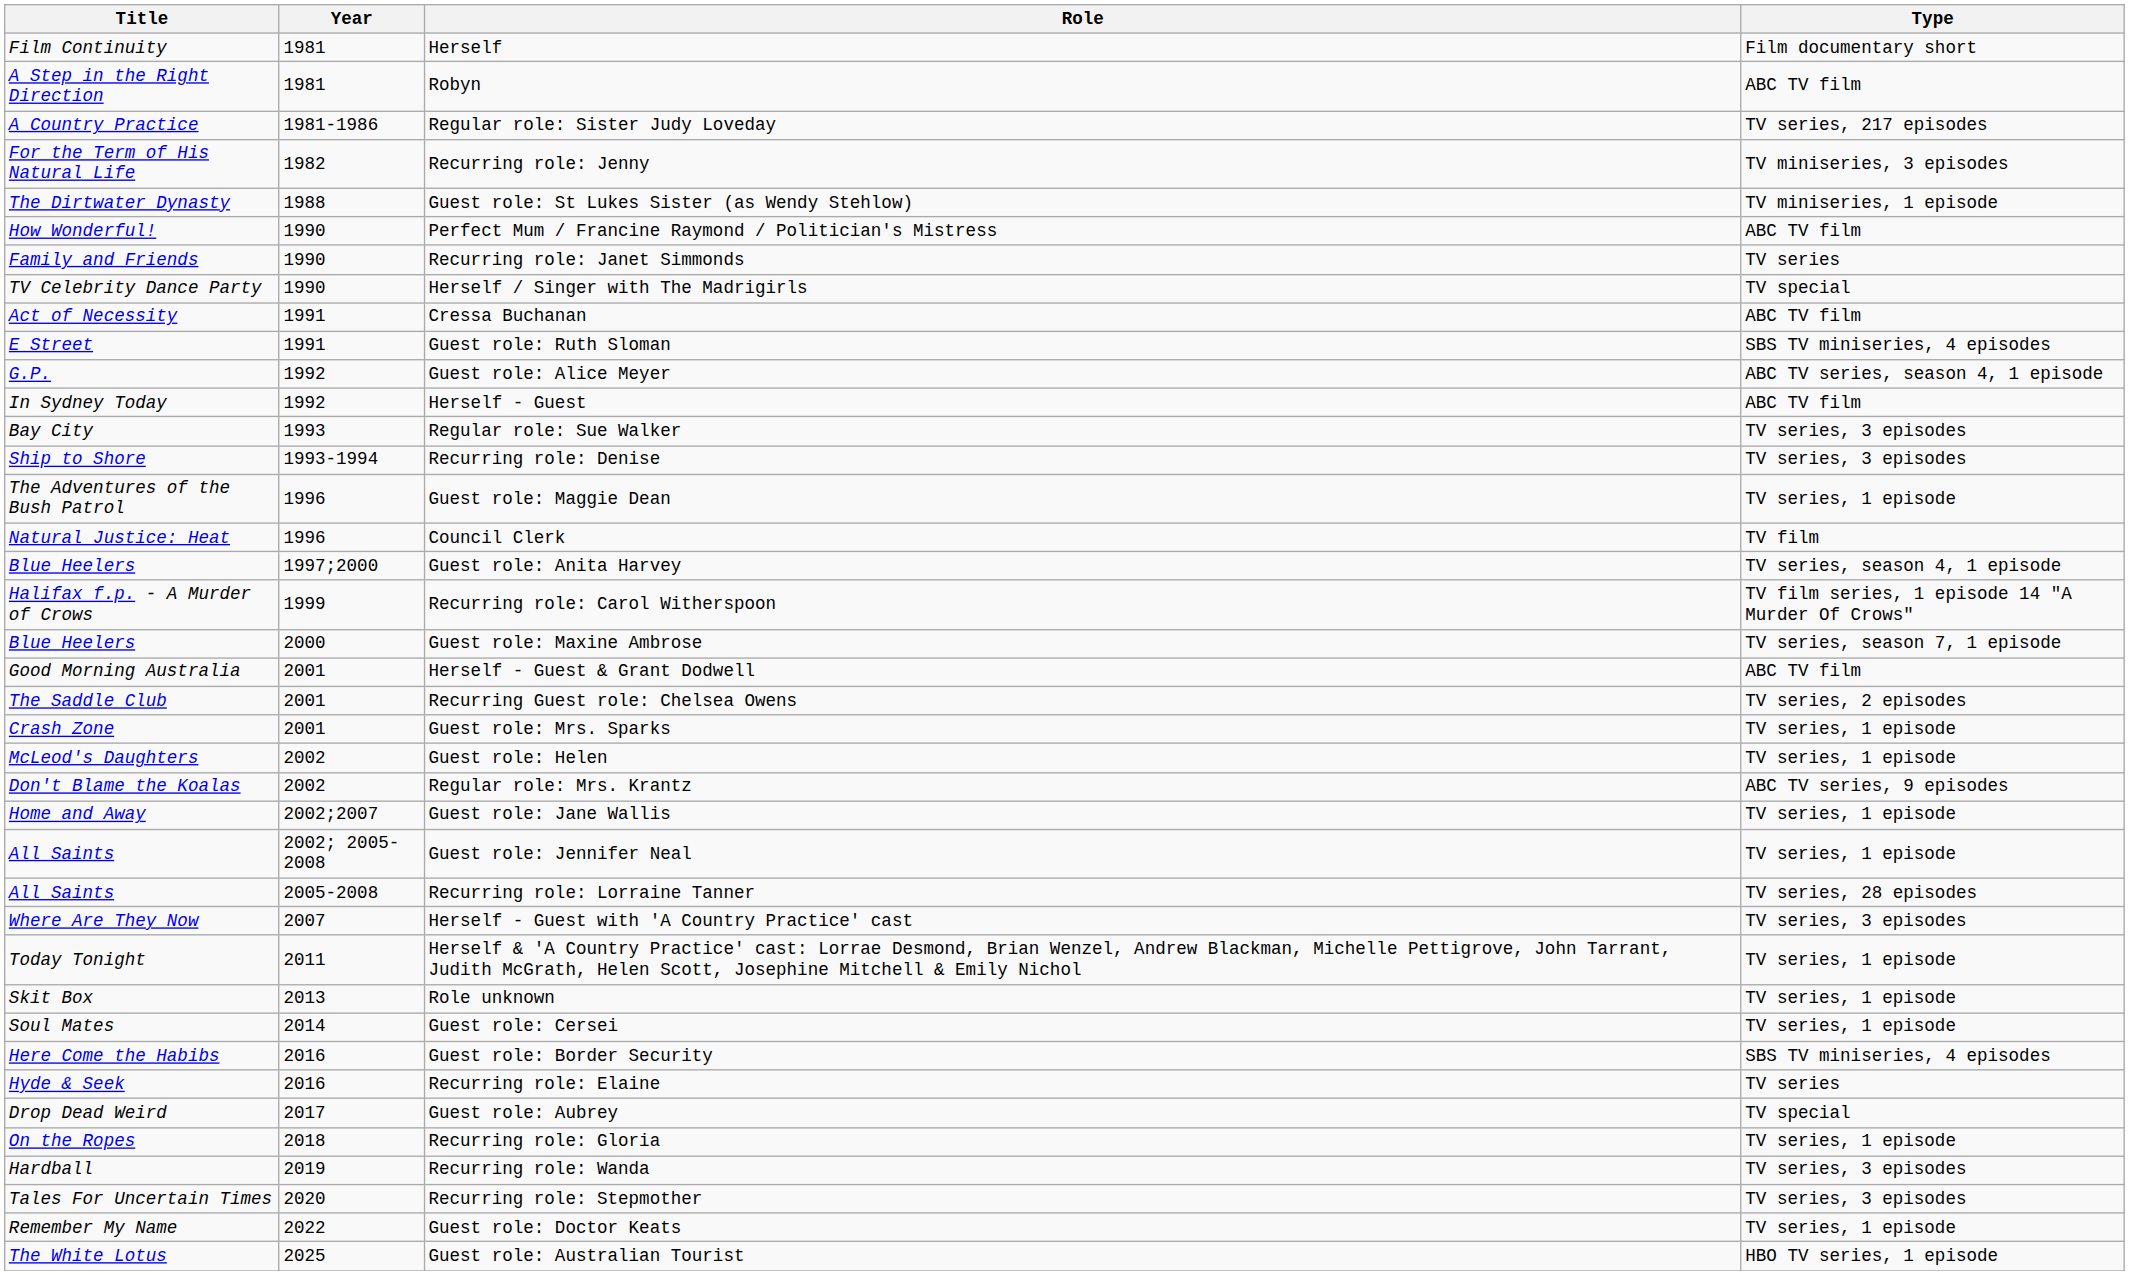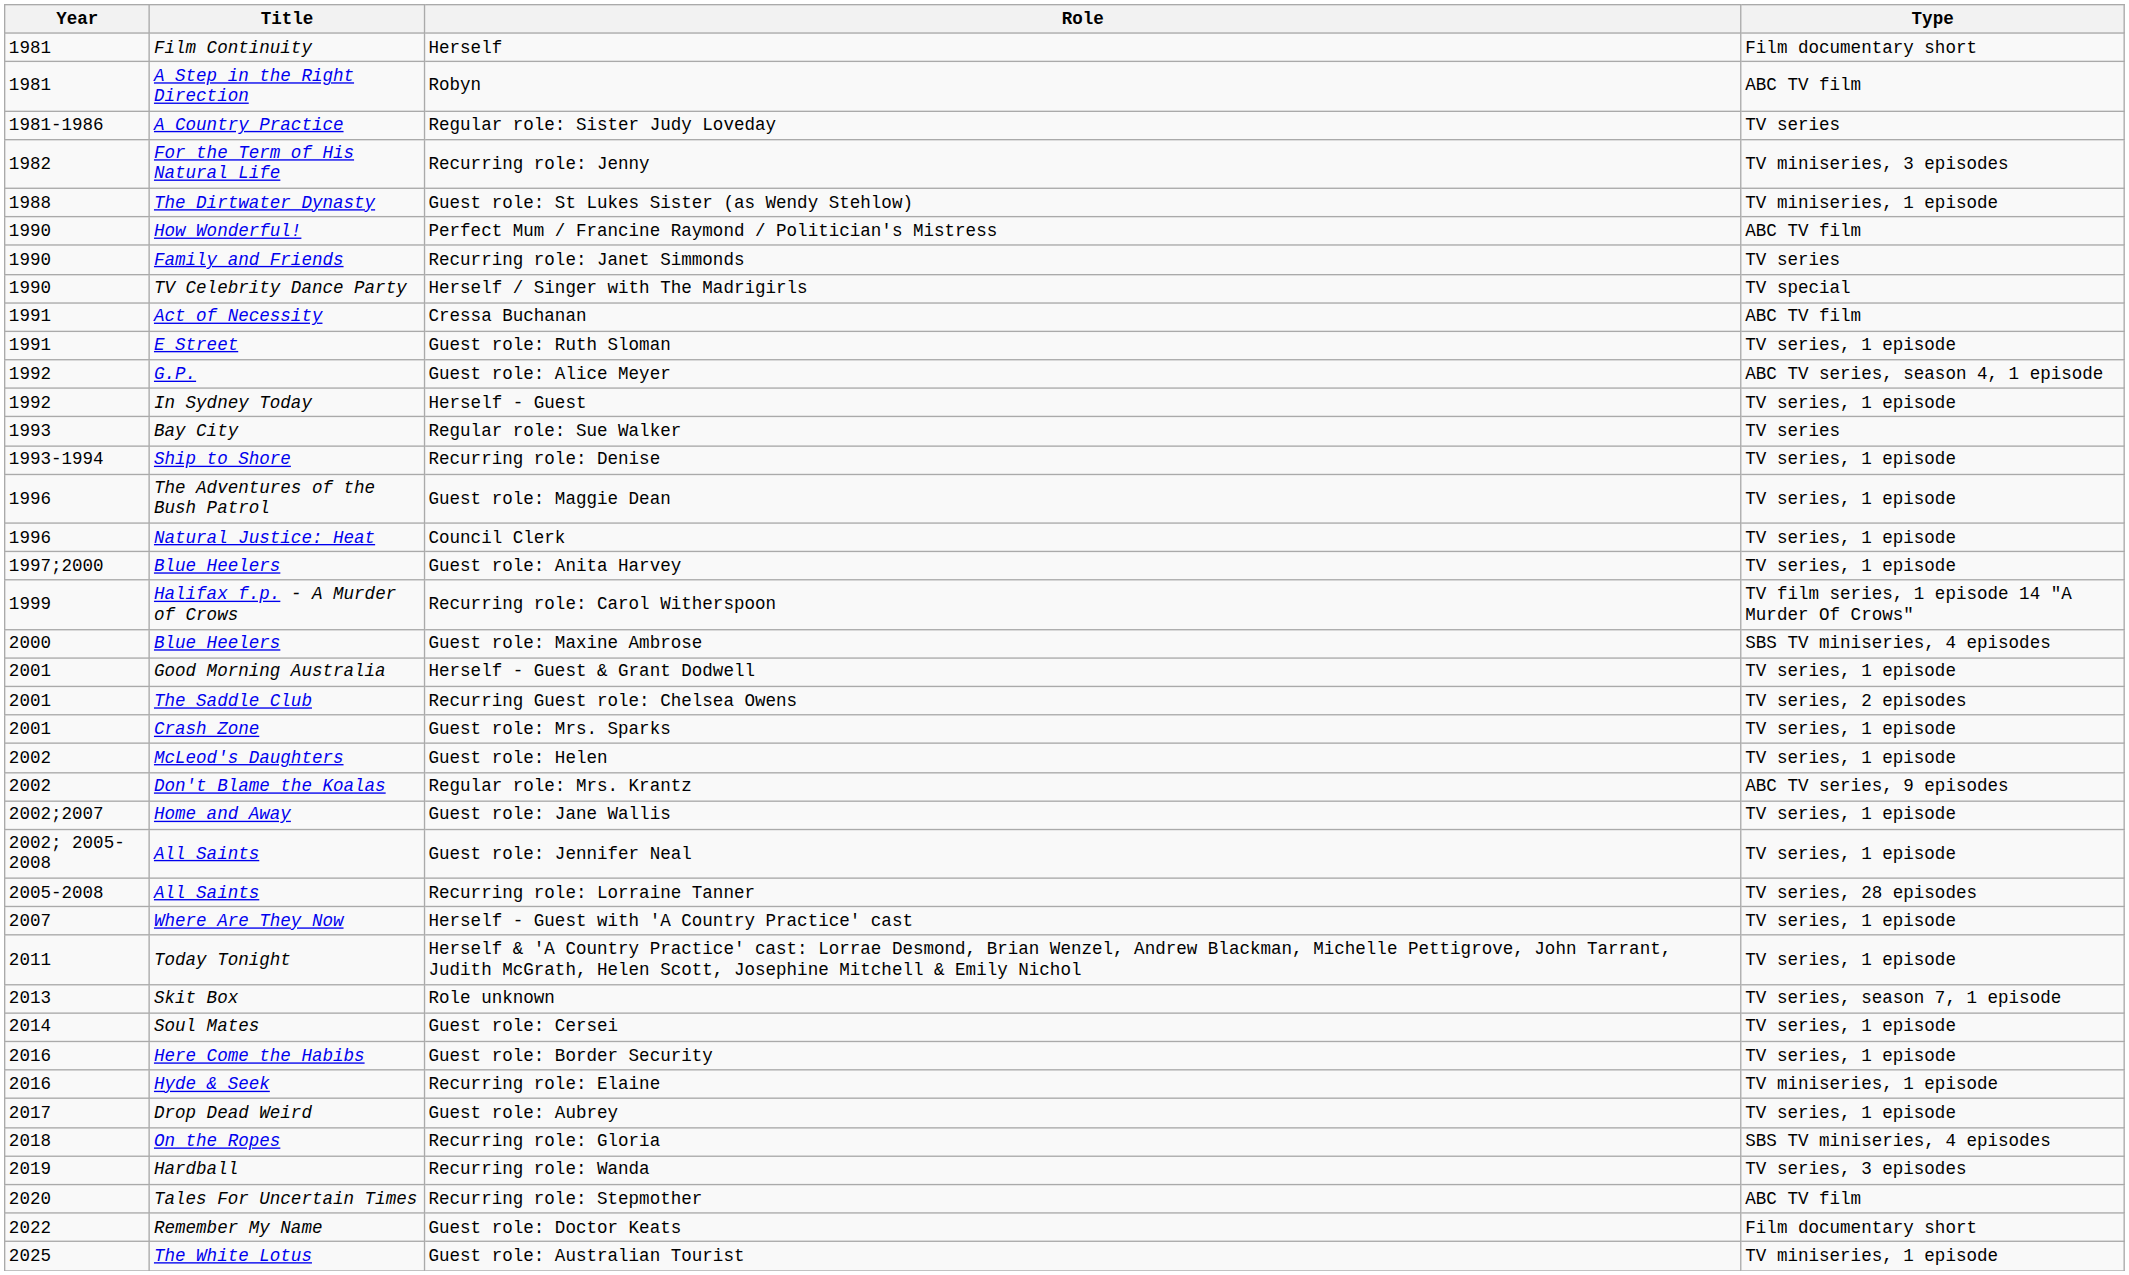 <table class="wikitable sortable">
 <tr>
+<th>Year</th>
 <th>Title</th>
-<th>Year</th>
 <th>Role</th>
 <th class="unsortable">Type</th>
 </tr>
 <tr>
+<td>1981</td>
 <td><em>Film Continuity</em></td>
-<td>1981</td>
 <td>Herself</td>
 <td>Film documentary short</td>
 </tr>
 <tr>
+<td>1981</td>
 <td><em><a href='#'>A Step in the Right Direction</a></em></td>
-<td>1981</td>
 <td>Robyn</td>
 <td>ABC TV film</td>
 </tr>
 <tr>
+<td>1981-1986</td>
 <td><em><a href='#'>A Country Practice</a></em></td>
-<td>1981-1986</td>
 <td>Regular role: Sister Judy Loveday</td>
-<td>TV series, 217 episodes</td>
+<td>TV series</td>
 </tr>
 <tr>
+<td>1982</td>
 <td><em><a href='#'>For the Term of His Natural Life</a></em></td>
-<td>1982</td>
 <td>Recurring role: Jenny</td>
 <td>TV miniseries, 3 episodes</td>
 </tr>
 <tr>
+<td>1988</td>
 <td><em><a href='#'>The Dirtwater Dynasty</a></em></td>
-<td>1988</td>
 <td>Guest role: St Lukes Sister (as Wendy Stehlow)</td>
 <td>TV miniseries, 1 episode</td>
 </tr>
 <tr>
+<td>1990</td>
 <td><em><a href='#'>How Wonderful!</a></em></td>
-<td>1990</td>
 <td>Perfect Mum / Francine Raymond / Politician's Mistress</td>
 <td>ABC TV film</td>
 </tr>
 <tr>
+<td>1990</td>
 <td><em><a href='#'>Family and Friends</a></em></td>
-<td>1990</td>
 <td>Recurring role: Janet Simmonds</td>
 <td>TV series</td>
 </tr>
 <tr>
+<td>1990</td>
 <td><em>TV Celebrity Dance Party</em></td>
-<td>1990</td>
 <td>Herself / Singer with The Madrigirls</td>
 <td>TV special</td>
 </tr>
 <tr>
+<td>1991</td>
 <td><em><a href='#'>Act of Necessity</a></em></td>
-<td>1991</td>
 <td>Cressa Buchanan</td>
 <td>ABC TV film</td>
 </tr>
 <tr>
+<td>1991</td>
 <td><em><a href='#'>E Street</a></em></td>
-<td>1991</td>
 <td>Guest role: Ruth Sloman</td>
-<td>SBS TV miniseries, 4 episodes</td>
+<td>TV series, 1 episode</td>
 </tr>
 <tr>
+<td>1992</td>
 <td><em><a href='#'>G.P.</a></em></td>
-<td>1992</td>
 <td>Guest role: Alice Meyer</td>
 <td>ABC TV series, season 4, 1 episode</td>
 </tr>
 <tr>
+<td>1992</td>
 <td><em>In Sydney Today</em></td>
-<td>1992</td>
 <td>Herself - Guest</td>
-<td>ABC TV film</td>
+<td>TV series, 1 episode</td>
 </tr>
 <tr>
+<td>1993</td>
 <td><em>Bay City</em></td>
-<td>1993</td>
 <td>Regular role: Sue Walker</td>
-<td>TV series, 3 episodes</td>
+<td>TV series</td>
 </tr>
 <tr>
+<td>1993-1994</td>
 <td><em><a href='#'>Ship to Shore</a></em></td>
-<td>1993-1994</td>
 <td>Recurring role: Denise</td>
-<td>TV series, 3 episodes</td>
+<td>TV series, 1 episode</td>
 </tr>
 <tr>
+<td>1996</td>
 <td><em>The Adventures of the Bush Patrol</em></td>
-<td>1996</td>
 <td>Guest role: Maggie Dean</td>
 <td>TV series, 1 episode</td>
 </tr>
 <tr>
+<td>1996</td>
 <td><em><a href='#'>Natural Justice: Heat</a></em></td>
-<td>1996</td>
 <td>Council Clerk</td>
-<td>TV film</td>
+<td>TV series, 1 episode</td>
 </tr>
 <tr>
+<td>1997;2000</td>
 <td><em><a href='#'>Blue Heelers</a></em></td>
-<td>1997;2000</td>
 <td>Guest role: Anita Harvey</td>
-<td>TV series, season 4, 1 episode</td>
+<td>TV series, 1 episode</td>
 </tr>
 <tr>
+<td>1999</td>
 <td><em><a href='#'>Halifax f.p.</a> - A Murder of Crows</em></td>
-<td>1999</td>
 <td>Recurring role: Carol Witherspoon</td>
 <td>TV film series, 1 episode 14 "A Murder Of Crows"</td>
 </tr>
 <tr>
+<td>2000</td>
 <td><em><a href='#'>Blue Heelers</a></em></td>
-<td>2000</td>
 <td>Guest role: Maxine Ambrose</td>
-<td>TV series, season 7, 1 episode</td>
+<td>SBS TV miniseries, 4 episodes</td>
 </tr>
 <tr>
+<td>2001</td>
 <td><em>Good Morning Australia</em></td>
-<td>2001</td>
 <td>Herself - Guest & Grant Dodwell</td>
-<td>ABC TV film</td>
+<td>TV series, 1 episode</td>
 </tr>
 <tr>
+<td>2001</td>
 <td><em><a href='#'>The Saddle Club</a></em></td>
-<td>2001</td>
 <td>Recurring Guest role: Chelsea Owens</td>
 <td>TV series, 2 episodes</td>
 </tr>
 <tr>
+<td>2001</td>
 <td><em><a href='#'>Crash Zone</a></em></td>
-<td>2001</td>
 <td>Guest role: Mrs. Sparks</td>
 <td>TV series, 1 episode</td>
 </tr>
 <tr>
+<td>2002</td>
 <td><em><a href='#'>McLeod's Daughters</a></em></td>
-<td>2002</td>
 <td>Guest role: Helen</td>
 <td>TV series, 1 episode</td>
 </tr>
 <tr>
+<td>2002</td>
 <td><em><a href='#'>Don't Blame the Koalas</a></em></td>
-<td>2002</td>
 <td>Regular role: Mrs. Krantz</td>
 <td>ABC TV series, 9 episodes</td>
 </tr>
 <tr>
+<td>2002;2007</td>
 <td><em><a href='#'>Home and Away</a></em></td>
-<td>2002;2007</td>
 <td>Guest role: Jane Wallis</td>
 <td>TV series, 1 episode</td>
 </tr>
 <tr>
+<td>2002; 2005-2008</td>
 <td><em><a href='#'>All Saints</a></em></td>
-<td>2002; 2005-2008</td>
 <td>Guest role: Jennifer Neal</td>
 <td>TV series, 1 episode</td>
 </tr>
 <tr>
+<td>2005-2008</td>
 <td><em><a href='#'>All Saints</a></em></td>
-<td>2005-2008</td>
 <td>Recurring role: Lorraine Tanner</td>
 <td>TV series, 28 episodes</td>
 </tr>
 <tr>
+<td>2007</td>
 <td><em><a href='#'>Where Are They Now</a></em></td>
-<td>2007</td>
 <td>Herself - Guest with 'A Country Practice' cast</td>
-<td>TV series, 3 episodes</td>
+<td>TV series, 1 episode</td>
 </tr>
 <tr>
+<td>2011</td>
 <td><em>Today Tonight</em></td>
-<td>2011</td>
 <td>Herself & 'A Country Practice' cast: Lorrae Desmond, Brian Wenzel, Andrew Blackman, Michelle Pettigrove, John Tarrant, Judith McGrath, Helen Scott, Josephine Mitchell & Emily Nichol</td>
 <td>TV series, 1 episode</td>
 </tr>
 <tr>
+<td>2013</td>
 <td><em>Skit Box</em></td>
-<td>2013</td>
 <td>Role unknown</td>
-<td>TV series, 1 episode</td>
+<td>TV series, season 7, 1 episode</td>
 </tr>
 <tr>
+<td>2014</td>
 <td><em>Soul Mates</em></td>
-<td>2014</td>
 <td>Guest role: Cersei</td>
 <td>TV series, 1 episode</td>
 </tr>
 <tr>
+<td>2016</td>
 <td><em><a href='#'>Here Come the Habibs</a></em></td>
+<td>Guest role: Border Security</td>
+<td>TV series, 1 episode</td>
+</tr>
+<tr>
 <td>2016</td>
-<td>Guest role: Border Security</td>
+<td><em><a href='#'>Hyde & Seek</a></em></td>
+<td>Recurring role: Elaine</td>
+<td>TV miniseries, 1 episode</td>
+</tr>
+<tr>
+<td>2017</td>
+<td><em>Drop Dead Weird</em></td>
+<td>Guest role: Aubrey</td>
+<td>TV series, 1 episode</td>
+</tr>
+<tr>
+<td>2018</td>
+<td><em><a href='#'>On the Ropes</a></em></td>
+<td>Recurring role: Gloria</td>
 <td>SBS TV miniseries, 4 episodes</td>
 </tr>
 <tr>
-<td><em><a href='#'>Hyde & Seek</a></em></td>
-<td>2016</td>
-<td>Recurring role: Elaine</td>
-<td>TV series</td>
-</tr>
-<tr>
-<td><em>Drop Dead Weird</em></td>
-<td>2017</td>
-<td>Guest role: Aubrey</td>
-<td>TV special</td>
-</tr>
-<tr>
-<td><em><a href='#'>On the Ropes</a></em></td>
-<td>2018</td>
-<td>Recurring role: Gloria</td>
-<td>TV series, 1 episode</td>
-</tr>
-<tr>
+<td>2019</td>
 <td><em>Hardball</em></td>
-<td>2019</td>
 <td>Recurring role: Wanda</td>
 <td>TV series, 3 episodes</td>
 </tr>
 <tr>
+<td>2020</td>
 <td><em>Tales For Uncertain Times</em></td>
-<td>2020</td>
 <td>Recurring role: Stepmother</td>
-<td>TV series, 3 episodes</td>
+<td>ABC TV film</td>
 </tr>
 <tr>
+<td>2022</td>
 <td><em>Remember My Name</em></td>
-<td>2022</td>
 <td>Guest role: Doctor Keats</td>
-<td>TV series, 1 episode</td>
+<td>Film documentary short</td>
 </tr>
 <tr>
+<td>2025</td>
 <td><em><a href='#'>The White Lotus</a></em></td>
-<td>2025</td>
 <td>Guest role: Australian Tourist</td>
-<td>HBO TV series, 1 episode</td>
+<td>TV miniseries, 1 episode</td>
 </tr>
 </table>
